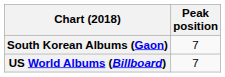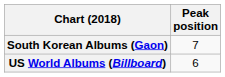 <table class="wikitable plainrowheaders" style="text-align:center">
 <tr>
 <th scope="col">Chart (2018)</th>
 <th scope="col">Peak<br> position</th>
 </tr>
 <tr>
 <th scope="row">South Korean Albums (<a href='#'>Gaon</a>)</th>
 <td>7</td>
 </tr>
 <tr>
 <th scope="row">US <a href='#'>World Albums</a> (<em><a href='#'>Billboard</a></em>)</th>
-<td>7</td>
+<td>6</td>
 </tr>
 </table>
